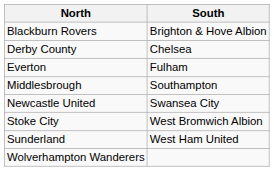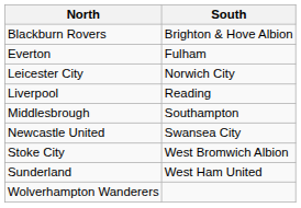 <table class="wikitable">
 <tr>
 <th>North</th>
 <th>South</th>
 </tr>
 <tr>
 <td>Blackburn Rovers</td>
 <td>Brighton & Hove Albion</td>
 </tr>
 <tr>
-<td>Derby County</td>
-<td>Chelsea</td>
+<td>Everton</td>
+<td>Fulham</td>
 </tr>
 <tr>
-<td>Everton</td>
-<td>Fulham</td>
+<td>Leicester City</td>
+<td>Norwich City</td>
+</tr>
+<tr>
+<td>Liverpool</td>
+<td>Reading</td>
 </tr>
 <tr>
 <td>Middlesbrough</td>
 <td>Southampton</td>
 </tr>
 <tr>
 <td>Newcastle United</td>
 <td>Swansea City</td>
 </tr>
 <tr>
 <td>Stoke City</td>
 <td>West Bromwich Albion</td>
 </tr>
 <tr>
 <td>Sunderland</td>
 <td>West Ham United</td>
 </tr>
 <tr>
 <td>Wolverhampton Wanderers</td>
 <td></td>
 </tr>
 </table>
